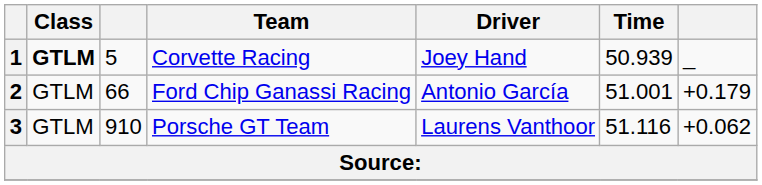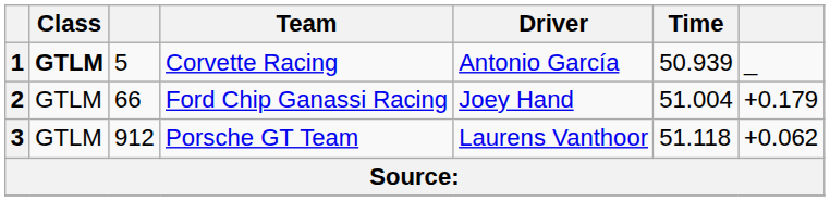 <table class="wikitable">
 <tr>
 <th scope="col"></th>
 <th scope="col">Class</th>
 <th scope="col"></th>
 <th scope="col">Team</th>
 <th scope="col">Driver</th>
 <th scope="col">Time</th>
 <th scope="col"></th>
 </tr>
 <tr>
 <th scope="row">1</th>
 <td><strong>GTLM</strong></td>
 <td>5</td>
 <td><a href='#'>Corvette Racing</a></td>
-<td><a href='#'>Joey Hand</a></td>
+<td><a href='#'>Antonio García</a></td>
 <td>50.939</td>
 <td>_</td>
 </tr>
 <tr>
 <th scope="row">2</th>
 <td>GTLM</td>
 <td>66</td>
 <td><a href='#'>Ford Chip Ganassi Racing</a></td>
-<td><a href='#'>Antonio García</a></td>
-<td>51.001</td>
+<td><a href='#'>Joey Hand</a></td>
+<td>51.004</td>
 <td>+0.179</td>
 </tr>
 <tr>
 <th scope="row">3</th>
 <td>GTLM</td>
-<td>910</td>
+<td>912</td>
 <td><a href='#'>Porsche GT Team</a></td>
 <td><a href='#'>Laurens Vanthoor</a></td>
-<td>51.116</td>
+<td>51.118</td>
 <td>+0.062</td>
 </tr>
 <tr>
 <th colspan="7">Source:</th>
 </tr>
 <tr>
 </tr>
 </table>
